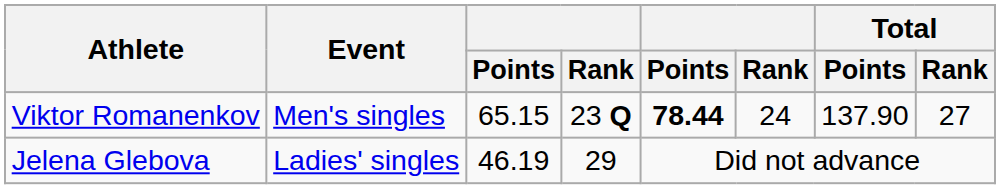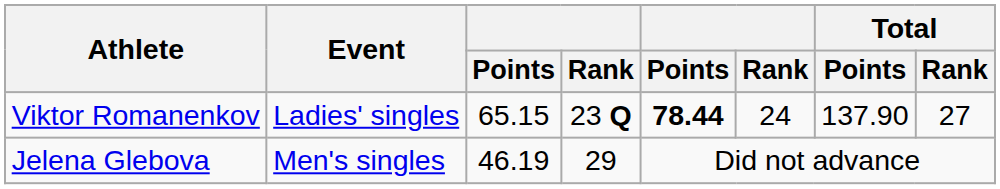 <table class="wikitable" style="font-size:90%">
 <tr>
 <th rowspan="2">Athlete</th>
 <th rowspan="2">Event</th>
 <th colspan="2"></th>
 <th colspan="2"></th>
 <th colspan="2">Total</th>
 </tr>
 <tr style="font-size:95%">
 <th>Points</th>
 <th>Rank</th>
 <th>Points</th>
 <th>Rank</th>
 <th>Points</th>
 <th>Rank</th>
 </tr>
 <tr align=center>
 <td align=left><a href='#'>Viktor Romanenkov</a></td>
-<td align=left><a href='#'>Men's singles</a></td>
+<td align=left><a href='#'>Ladies' singles</a></td>
 <td>65.15</td>
 <td>23 <strong>Q</strong></td>
 <td><strong>78.44</strong></td>
 <td>24</td>
 <td>137.90</td>
 <td>27</td>
 </tr>
 <tr align=center>
 <td align=left><a href='#'>Jelena Glebova</a></td>
-<td align=left><a href='#'>Ladies' singles</a></td>
+<td align=left><a href='#'>Men's singles</a></td>
 <td>46.19</td>
 <td>29</td>
 <td colspan=4>Did not advance</td>
 </tr>
 </table>
